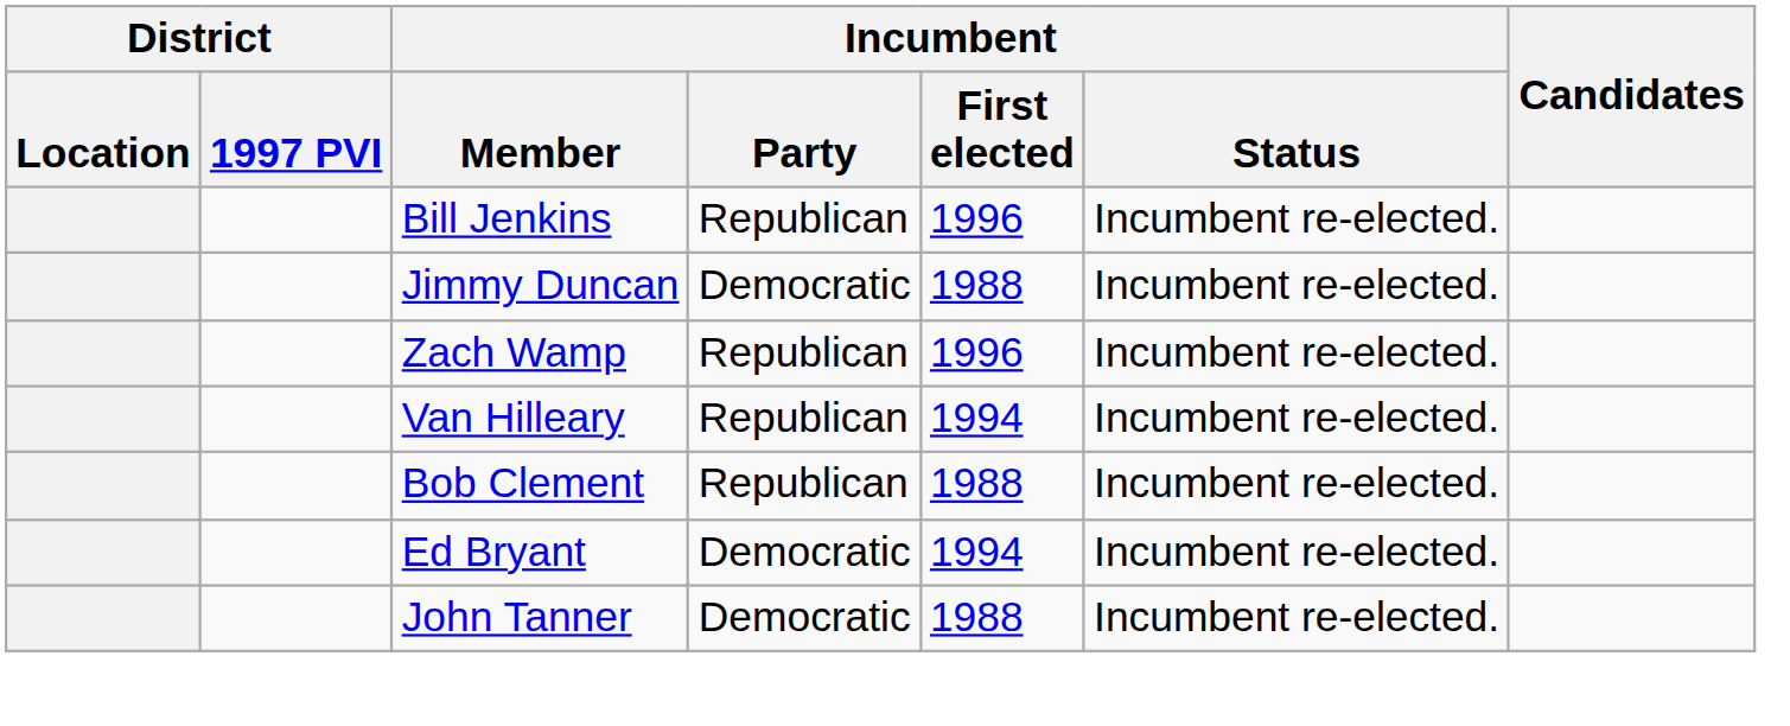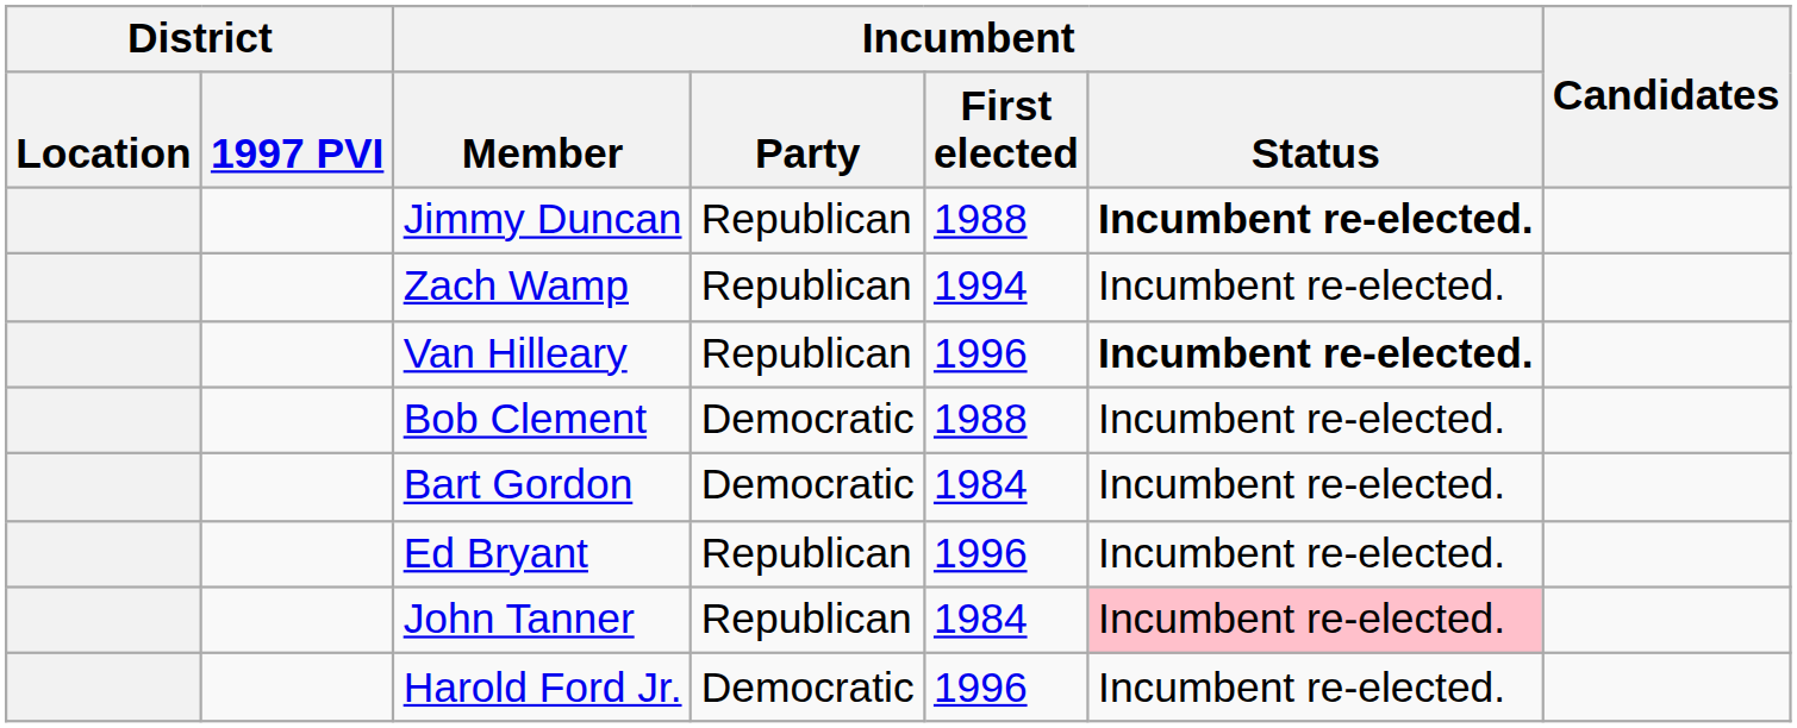 <table class="wikitable sortable">
 <tr>
 <th colspan="2">District</th>
 <th colspan="4">Incumbent</th>
 <th rowspan="2" class="unsortable">Candidates</th>
 </tr>
 <tr valign="bottom">
 <th>Location</th>
 <th><a href='#'>1997 PVI</a></th>
 <th>Member</th>
 <th>Party</th>
 <th>First<br>elected</th>
 <th>Status</th>
 </tr>
 <tr>
 <th></th>
 <td></td>
-<td><a href='#'>Bill Jenkins</a></td>
+<td><a href='#'>Jimmy Duncan</a></td>
+<td>Republican</td>
+<td><a href='#'>1988</a></td>
+<td><strong>Incumbent re-elected.</strong></td>
+<td nowrap=""></td>
+</tr>
+<tr>
+<th></th>
+<td></td>
+<td><a href='#'>Zach Wamp</a></td>
+<td>Republican</td>
+<td><a href='#'>1994</a></td>
+<td>Incumbent re-elected.</td>
+<td nowrap=""></td>
+</tr>
+<tr>
+<th></th>
+<td></td>
+<td><a href='#'>Van Hilleary</a></td>
+<td>Republican</td>
+<td><a href='#'>1996</a></td>
+<td><strong>Incumbent re-elected.</strong></td>
+<td nowrap=""></td>
+</tr>
+<tr>
+<th></th>
+<td></td>
+<td><a href='#'>Bob Clement</a></td>
+<td>Democratic</td>
+<td><a href='#'>1988</a></td>
+<td>Incumbent re-elected.</td>
+<td nowrap=""></td>
+</tr>
+<tr>
+<th></th>
+<td></td>
+<td><a href='#'>Bart Gordon</a></td>
+<td>Democratic</td>
+<td><a href='#'>1984</a></td>
+<td>Incumbent re-elected.</td>
+<td nowrap=""></td>
+</tr>
+<tr>
+<th></th>
+<td></td>
+<td><a href='#'>Ed Bryant</a></td>
 <td>Republican</td>
 <td><a href='#'>1996</a></td>
 <td>Incumbent re-elected.</td>
 <td nowrap=""></td>
 </tr>
 <tr>
 <th></th>
 <td></td>
-<td><a href='#'>Jimmy Duncan</a></td>
-<td>Democratic</td>
-<td><a href='#'>1988</a></td>
-<td>Incumbent re-elected.</td>
+<td><a href='#'>John Tanner</a></td>
+<td>Republican</td>
+<td><a href='#'>1984</a></td>
+<td style="background: pink;">Incumbent re-elected.</td>
 <td nowrap=""></td>
 </tr>
 <tr>
 <th></th>
 <td></td>
-<td><a href='#'>Zach Wamp</a></td>
-<td>Republican</td>
+<td><a href='#'>Harold Ford Jr.</a></td>
+<td>Democratic</td>
 <td><a href='#'>1996</a></td>
 <td>Incumbent re-elected.</td>
 <td nowrap=""></td>
 </tr>
-<tr>
-<th></th>
-<td></td>
-<td><a href='#'>Van Hilleary</a></td>
-<td>Republican</td>
-<td><a href='#'>1994</a></td>
-<td>Incumbent re-elected.</td>
-<td nowrap=""></td>
-</tr>
-<tr>
-<th></th>
-<td></td>
-<td><a href='#'>Bob Clement</a></td>
-<td>Republican</td>
-<td><a href='#'>1988</a></td>
-<td>Incumbent re-elected.</td>
-<td nowrap=""></td>
-</tr>
-<tr>
-<th></th>
-<td></td>
-<td><a href='#'>Ed Bryant</a></td>
-<td>Democratic</td>
-<td><a href='#'>1994</a></td>
-<td>Incumbent re-elected.</td>
-<td nowrap=""></td>
-</tr>
-<tr>
-<th></th>
-<td></td>
-<td><a href='#'>John Tanner</a></td>
-<td>Democratic</td>
-<td><a href='#'>1988</a></td>
-<td>Incumbent re-elected.</td>
-<td nowrap=""></td>
-</tr>
 </table>
